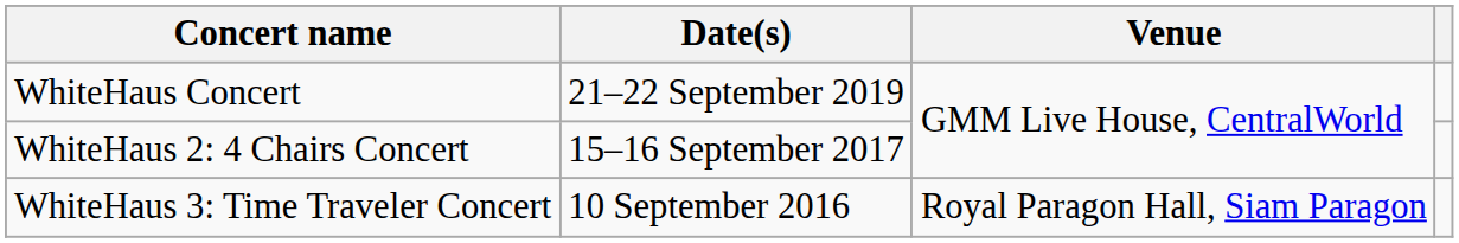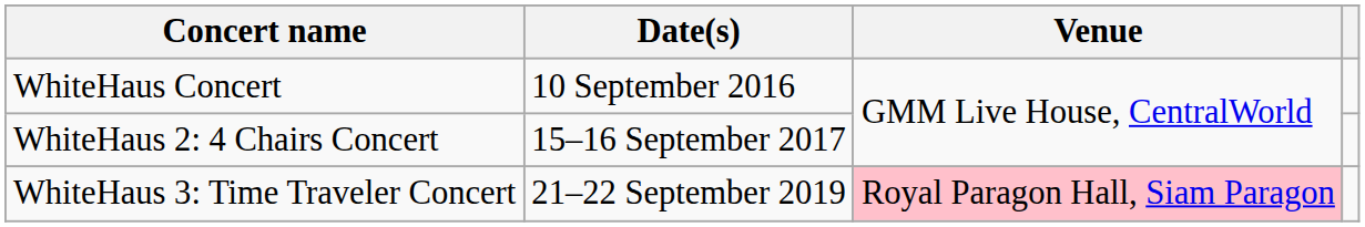 <table class="wikitable">
 <tr>
 <th>Concert name</th>
 <th>Date(s)</th>
 <th>Venue</th>
 <th></th>
 </tr>
 <tr>
 <td>WhiteHaus Concert</td>
-<td>21–22 September 2019</td>
+<td>10 September 2016</td>
 <td rowspan="2">GMM Live House, <a href='#'>CentralWorld</a></td>
 <td style="text-align: center;"></td>
 </tr>
 <tr>
 <td>WhiteHaus 2: 4 Chairs Concert</td>
 <td>15–16 September 2017</td>
 <td style="text-align: center;"></td>
 </tr>
 <tr>
 <td>WhiteHaus 3: Time Traveler Concert</td>
-<td>10 September 2016</td>
-<td>Royal Paragon Hall, <a href='#'>Siam Paragon</a></td>
+<td>21–22 September 2019</td>
+<td style="background: pink;">Royal Paragon Hall, <a href='#'>Siam Paragon</a></td>
 <td style="text-align: center;"></td>
 </tr>
 </table>
